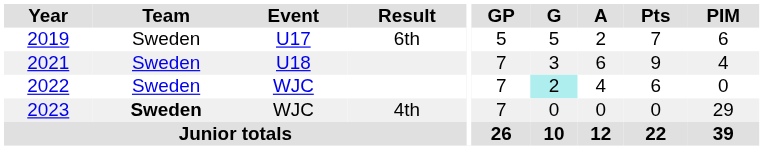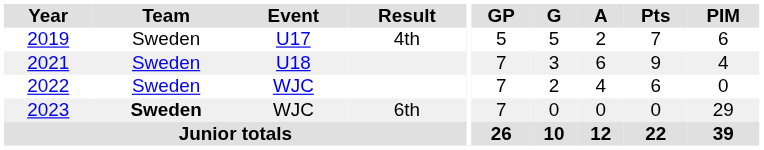 <table border="0" cellpadding="1" cellspacing="0" ID="Table3" style="text-align:center; width:40em">
 <tr bgcolor="#e0e0e0">
 <th>Year</th>
 <th>Team</th>
 <th>Event</th>
 <th>Result</th>
 <th rowspan="99" bgcolor="#ffffff"></th>
 <th>GP</th>
 <th>G</th>
 <th>A</th>
 <th>Pts</th>
 <th>PIM</th>
 </tr>
 <tr>
 <td><a href='#'>2019</a></td>
 <td>Sweden</td>
 <td><a href='#'>U17</a></td>
-<td>6th</td>
+<td>4th</td>
 <td>5</td>
 <td>5</td>
 <td>2</td>
 <td>7</td>
 <td>6</td>
 </tr>
 <tr bgcolor="#f0f0f0">
 <td><a href='#'>2021</a></td>
 <td><a href='#'>Sweden</a></td>
 <td><a href='#'>U18</a></td>
 <td></td>
 <td>7</td>
 <td>3</td>
 <td>6</td>
 <td>9</td>
 <td>4</td>
 </tr>
 <tr>
 <td><a href='#'>2022</a></td>
 <td><a href='#'>Sweden</a></td>
 <td><a href='#'>WJC</a></td>
 <td></td>
 <td>7</td>
-<td style="background: paleturquoise;">2</td>
+<td>2</td>
 <td>4</td>
 <td>6</td>
 <td>0</td>
 </tr>
 <tr bgcolor="#f0f0f0">
 <td><a href='#'>2023</a></td>
 <td><strong>Sweden</strong></td>
 <td>WJC</td>
-<td>4th</td>
+<td>6th</td>
 <td>7</td>
 <td>0</td>
 <td>0</td>
 <td>0</td>
 <td>29</td>
 </tr>
 <tr bgcolor="#e0e0e0">
 <th colspan="4">Junior totals</th>
 <th>26</th>
 <th>10</th>
 <th>12</th>
 <th>22</th>
 <th>39</th>
 </tr>
 </table>
